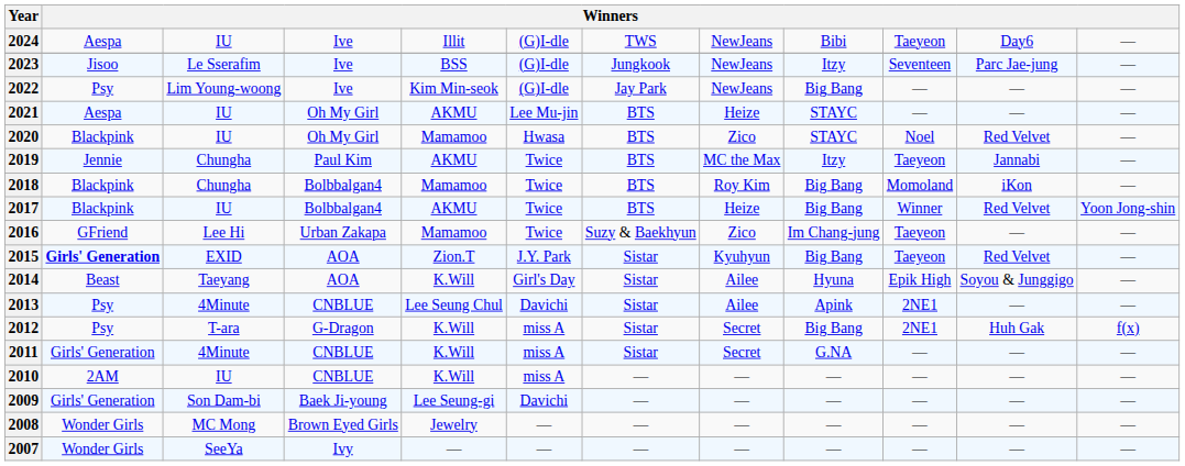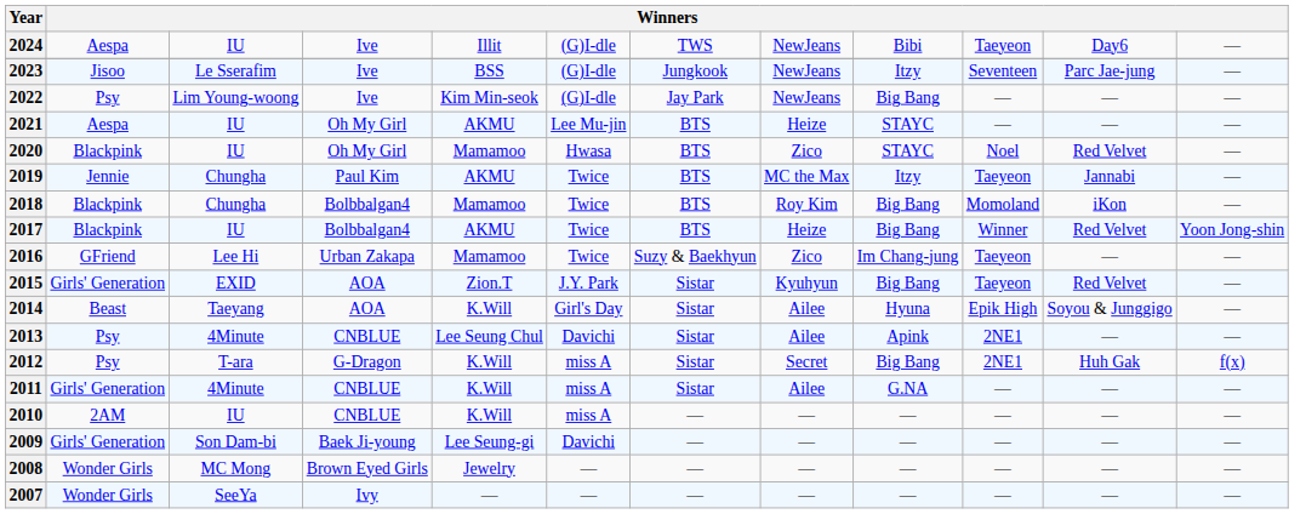 <table class="wikitable plainrowheaders" style="text-align: center">
 <tr>
 <th scope="col">Year</th>
 <th scope="col" colspan="12">Winners</th>
 </tr>
 <tr>
 <th scope="row" style="text-align:center;">2024</th>
 <td><a href='#'>Aespa</a></td>
 <td><a href='#'>IU</a></td>
 <td><a href='#'>Ive</a></td>
 <td><a href='#'>Illit</a></td>
 <td><a href='#'>(G)I-dle</a></td>
 <td><a href='#'>TWS</a></td>
 <td><a href='#'>NewJeans</a></td>
 <td><a href='#'>Bibi</a></td>
 <td><a href='#'>Taeyeon</a></td>
 <td><a href='#'>Day6</a></td>
 <td>—</td>
 </tr>
 <tr>
 </tr>
 <tr style="background:#f0f8ff">
 <th scope="row" style="text-align:center;">2023</th>
 <td><a href='#'>Jisoo</a></td>
 <td><a href='#'>Le Sserafim</a></td>
 <td><a href='#'>Ive</a></td>
 <td><a href='#'>BSS</a></td>
 <td><a href='#'>(G)I-dle</a></td>
 <td><a href='#'>Jungkook</a></td>
 <td><a href='#'>NewJeans</a></td>
 <td><a href='#'>Itzy</a></td>
 <td><a href='#'>Seventeen</a></td>
 <td><a href='#'>Parc Jae-jung</a></td>
 <td>—</td>
 </tr>
 <tr>
 <th scope="row" style="text-align:center;">2022</th>
 <td><a href='#'>Psy</a></td>
 <td><a href='#'>Lim Young-woong</a></td>
 <td><a href='#'>Ive</a></td>
 <td><a href='#'>Kim Min-seok</a></td>
 <td><a href='#'>(G)I-dle</a></td>
 <td><a href='#'>Jay Park</a></td>
 <td><a href='#'>NewJeans</a></td>
 <td><a href='#'>Big Bang</a></td>
 <td>—</td>
 <td>—</td>
 <td>—</td>
 </tr>
 <tr style="background:#f0f8ff">
 <th scope="row" style="text-align:center;">2021</th>
 <td><a href='#'>Aespa</a></td>
 <td><a href='#'>IU</a></td>
 <td><a href='#'>Oh My Girl</a></td>
 <td><a href='#'>AKMU</a></td>
 <td><a href='#'>Lee Mu-jin</a></td>
 <td><a href='#'>BTS</a></td>
 <td><a href='#'>Heize</a></td>
 <td><a href='#'>STAYC</a></td>
 <td>—</td>
 <td>—</td>
 <td>—</td>
 </tr>
 <tr>
 <th scope="row" style="text-align:center;">2020</th>
 <td><a href='#'>Blackpink</a></td>
 <td><a href='#'>IU</a></td>
 <td><a href='#'>Oh My Girl</a></td>
 <td><a href='#'>Mamamoo</a></td>
 <td><a href='#'>Hwasa</a></td>
 <td><a href='#'>BTS</a></td>
 <td><a href='#'>Zico</a></td>
 <td><a href='#'>STAYC</a></td>
 <td><a href='#'>Noel</a></td>
 <td><a href='#'>Red Velvet</a></td>
 <td>—</td>
 </tr>
 <tr style="background:#f0f8ff">
 <th scope="row" style="text-align:center;">2019</th>
 <td><a href='#'>Jennie</a></td>
 <td><a href='#'>Chungha</a></td>
 <td><a href='#'>Paul Kim</a></td>
 <td><a href='#'>AKMU</a></td>
 <td><a href='#'>Twice</a></td>
 <td><a href='#'>BTS</a></td>
 <td><a href='#'>MC the Max</a></td>
 <td><a href='#'>Itzy</a></td>
 <td><a href='#'>Taeyeon</a></td>
 <td><a href='#'>Jannabi</a></td>
 <td>—</td>
 </tr>
 <tr>
 <th scope="row" style="text-align:center;">2018</th>
 <td><a href='#'>Blackpink</a></td>
 <td><a href='#'>Chungha</a></td>
 <td><a href='#'>Bolbbalgan4</a></td>
 <td><a href='#'>Mamamoo</a></td>
 <td><a href='#'>Twice</a></td>
 <td><a href='#'>BTS</a></td>
 <td><a href='#'>Roy Kim</a></td>
 <td><a href='#'>Big Bang</a></td>
 <td><a href='#'>Momoland</a></td>
 <td><a href='#'>iKon</a></td>
 <td>—</td>
 </tr>
 <tr style="background:#f0f8ff">
 <th scope="row" style="text-align:center;">2017</th>
 <td><a href='#'>Blackpink</a></td>
 <td><a href='#'>IU</a></td>
 <td><a href='#'>Bolbbalgan4</a></td>
 <td><a href='#'>AKMU</a></td>
 <td><a href='#'>Twice</a></td>
 <td><a href='#'>BTS</a></td>
 <td><a href='#'>Heize</a></td>
 <td><a href='#'>Big Bang</a></td>
 <td><a href='#'>Winner</a></td>
 <td><a href='#'>Red Velvet</a></td>
 <td><a href='#'>Yoon Jong-shin</a></td>
 </tr>
 <tr>
 <th scope="row" style="text-align:center;">2016</th>
 <td><a href='#'>GFriend</a></td>
 <td><a href='#'>Lee Hi</a></td>
 <td><a href='#'>Urban Zakapa</a></td>
 <td><a href='#'>Mamamoo</a></td>
 <td><a href='#'>Twice</a></td>
 <td><a href='#'>Suzy</a> & <a href='#'>Baekhyun</a></td>
 <td><a href='#'>Zico</a></td>
 <td><a href='#'>Im Chang-jung</a></td>
 <td><a href='#'>Taeyeon</a></td>
 <td>—</td>
 <td>—</td>
 </tr>
 <tr style="background:#f0f8ff">
 <th scope="row" style="text-align:center;">2015</th>
-<td><strong><a href='#'>Girls' Generation</a></strong></td>
+<td><a href='#'>Girls' Generation</a></td>
 <td><a href='#'>EXID</a></td>
 <td><a href='#'>AOA</a></td>
 <td><a href='#'>Zion.T</a></td>
 <td><a href='#'>J.Y. Park</a></td>
 <td><a href='#'>Sistar</a></td>
 <td><a href='#'>Kyuhyun</a></td>
 <td><a href='#'>Big Bang</a></td>
 <td><a href='#'>Taeyeon</a></td>
 <td><a href='#'>Red Velvet</a></td>
 <td>—</td>
 </tr>
 <tr>
 <th scope="row" style="text-align:center;">2014</th>
 <td><a href='#'>Beast</a></td>
 <td><a href='#'>Taeyang</a></td>
 <td><a href='#'>AOA</a></td>
 <td><a href='#'>K.Will</a></td>
 <td><a href='#'>Girl's Day</a></td>
 <td><a href='#'>Sistar</a></td>
 <td><a href='#'>Ailee</a></td>
 <td><a href='#'>Hyuna</a></td>
 <td><a href='#'>Epik High</a></td>
 <td><a href='#'>Soyou</a> & <a href='#'>Junggigo</a></td>
 <td>—</td>
 </tr>
 <tr style="background:#f0f8ff">
 <th scope="row" style="text-align:center;">2013</th>
 <td><a href='#'>Psy</a></td>
 <td><a href='#'>4Minute</a></td>
 <td><a href='#'>CNBLUE</a></td>
 <td><a href='#'>Lee Seung Chul</a></td>
 <td><a href='#'>Davichi</a></td>
 <td><a href='#'>Sistar</a></td>
 <td><a href='#'>Ailee</a></td>
 <td><a href='#'>Apink</a></td>
 <td><a href='#'>2NE1</a></td>
 <td>—</td>
 <td>—</td>
 </tr>
 <tr>
 <th scope="row" style="text-align:center;">2012</th>
 <td><a href='#'>Psy</a></td>
 <td><a href='#'>T-ara</a></td>
 <td><a href='#'>G-Dragon</a></td>
 <td><a href='#'>K.Will</a></td>
 <td><a href='#'>miss A</a></td>
 <td><a href='#'>Sistar</a></td>
 <td><a href='#'>Secret</a></td>
 <td><a href='#'>Big Bang</a></td>
 <td><a href='#'>2NE1</a></td>
 <td><a href='#'>Huh Gak</a></td>
 <td><a href='#'>f(x)</a></td>
 </tr>
 <tr style="background:#f0f8ff">
 <th scope="row" style="text-align:center;">2011</th>
 <td><a href='#'>Girls' Generation</a></td>
 <td><a href='#'>4Minute</a></td>
 <td><a href='#'>CNBLUE</a></td>
 <td><a href='#'>K.Will</a></td>
 <td><a href='#'>miss A</a></td>
 <td><a href='#'>Sistar</a></td>
-<td><a href='#'>Secret</a></td>
+<td><a href='#'>Ailee</a></td>
 <td><a href='#'>G.NA</a></td>
 <td>—</td>
 <td>—</td>
 <td>—</td>
 </tr>
 <tr>
 <th scope="row" style="text-align:center;">2010</th>
 <td><a href='#'>2AM</a></td>
 <td><a href='#'>IU</a></td>
 <td><a href='#'>CNBLUE</a></td>
 <td><a href='#'>K.Will</a></td>
 <td><a href='#'>miss A</a></td>
 <td>—</td>
 <td>—</td>
 <td>—</td>
 <td>—</td>
 <td>—</td>
 <td>—</td>
 </tr>
 <tr style="background:#f0f8ff">
 <th scope="row" style="text-align:center;">2009</th>
 <td><a href='#'>Girls' Generation</a></td>
 <td><a href='#'>Son Dam-bi</a></td>
 <td><a href='#'>Baek Ji-young</a></td>
 <td><a href='#'>Lee Seung-gi</a></td>
 <td><a href='#'>Davichi</a></td>
 <td>—</td>
 <td>—</td>
 <td>—</td>
 <td>—</td>
 <td>—</td>
 <td>—</td>
 </tr>
 <tr>
 <th scope="row" style="text-align:center;">2008</th>
 <td><a href='#'>Wonder Girls</a></td>
 <td><a href='#'>MC Mong</a></td>
 <td><a href='#'>Brown Eyed Girls</a></td>
 <td><a href='#'>Jewelry</a></td>
 <td>—</td>
 <td>—</td>
 <td>—</td>
 <td>—</td>
 <td>—</td>
 <td>—</td>
 <td>—</td>
 </tr>
 <tr style="background:#f0f8ff">
 <th scope="row" style="text-align:center;">2007</th>
 <td><a href='#'>Wonder Girls</a></td>
 <td><a href='#'>SeeYa</a></td>
 <td><a href='#'>Ivy</a></td>
 <td>—</td>
 <td>—</td>
 <td>—</td>
 <td>—</td>
 <td>—</td>
 <td>—</td>
 <td>—</td>
 <td>—</td>
 </tr>
 </table>
